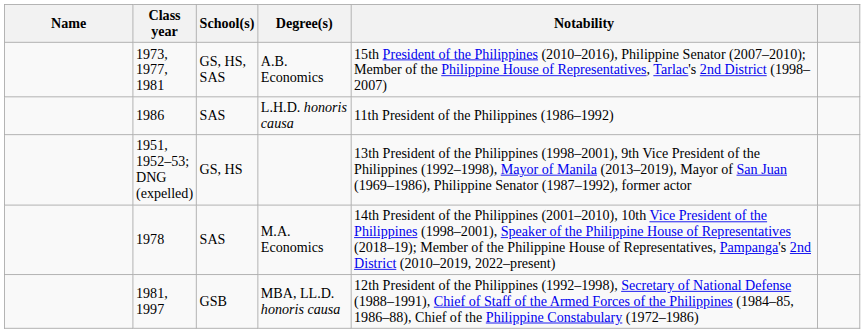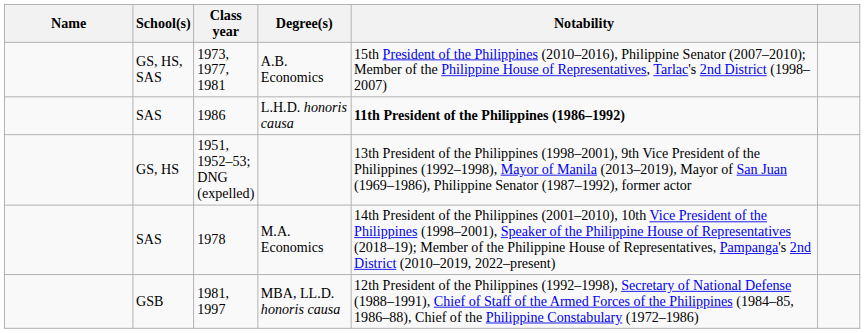 <table class="wikitable sortable" style="width:77%">
 <tr>
 <th style="width:15%;">Name</th>
+<th style="width:5%;">School(s)</th>
 <th style="width:5%;">Class year</th>
-<th style="width:5%;">School(s)</th>
 <th>Degree(s)</th>
 <th style="width:*;" class="unsortable">Notability</th>
 <th style="width:5%;" class="unsortable"></th>
 </tr>
 <tr>
 <td></td>
+<td>GS, HS, SAS</td>
 <td>1973, 1977, 1981</td>
-<td>GS, HS, SAS</td>
 <td>A.B. Economics</td>
 <td>15th <a href='#'>President of the Philippines</a> (2010–2016), Philippine Senator (2007–2010); Member of the <a href='#'>Philippine House of Representatives</a>, <a href='#'>Tarlac</a>'s <a href='#'>2nd District</a> (1998–2007)</td>
 <td></td>
 </tr>
 <tr>
 <td></td>
+<td>SAS</td>
 <td>1986</td>
-<td>SAS</td>
 <td>L.H.D. <em>honoris causa</em></td>
-<td>11th President of the Philippines (1986–1992)</td>
+<td><strong>11th President of the Philippines (1986–1992)</strong></td>
 <td></td>
 </tr>
 <tr>
 <td></td>
+<td>GS, HS</td>
 <td>1951, 1952–53; DNG (expelled)</td>
-<td>GS, HS</td>
 <td></td>
 <td>13th President of the Philippines (1998–2001), 9th Vice President of the Philippines (1992–1998), <a href='#'>Mayor of Manila</a> (2013–2019), Mayor of <a href='#'>San Juan</a> (1969–1986), Philippine Senator (1987–1992), former actor</td>
 <td></td>
 </tr>
 <tr>
 <td></td>
+<td>SAS</td>
 <td>1978</td>
-<td>SAS</td>
 <td>M.A. Economics</td>
 <td>14th President of the Philippines (2001–2010), 10th <a href='#'>Vice President of the Philippines</a> (1998–2001), <a href='#'>Speaker of the Philippine House of Representatives</a> (2018–19); Member of the Philippine House of Representatives, <a href='#'>Pampanga</a>'s <a href='#'>2nd District</a> (2010–2019, 2022–present)</td>
 <td></td>
 </tr>
 <tr>
 <td></td>
+<td>GSB</td>
 <td>1981, 1997</td>
-<td>GSB</td>
 <td>MBA, LL.D. <em>honoris causa</em></td>
 <td>12th President of the Philippines (1992–1998), <a href='#'>Secretary of National Defense</a> (1988–1991), <a href='#'>Chief of Staff of the Armed Forces of the Philippines</a> (1984–85, 1986–88), Chief of the <a href='#'>Philippine Constabulary</a> (1972–1986)</td>
 <td></td>
 </tr>
 </table>
